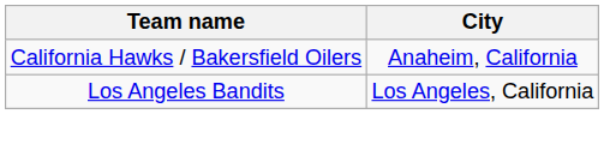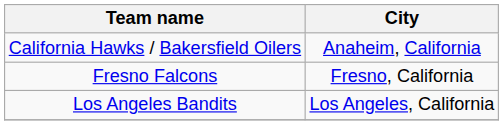 <table class="wikitable">
 <tr>
 <th>Team name</th>
 <th>City</th>
 </tr>
 <tr align="center">
 <td><a href='#'>California Hawks</a> / <a href='#'>Bakersfield Oilers</a></td>
 <td><a href='#'>Anaheim</a>, <a href='#'>California</a></td>
 </tr>
 <tr align="center">
+<td><a href='#'>Fresno Falcons</a></td>
+<td><a href='#'>Fresno</a>, California</td>
+</tr>
+<tr align="center">
 <td><a href='#'>Los Angeles Bandits</a></td>
 <td><a href='#'>Los Angeles</a>, California</td>
 </tr>
 <tr align="center">
 </tr>
 </table>
